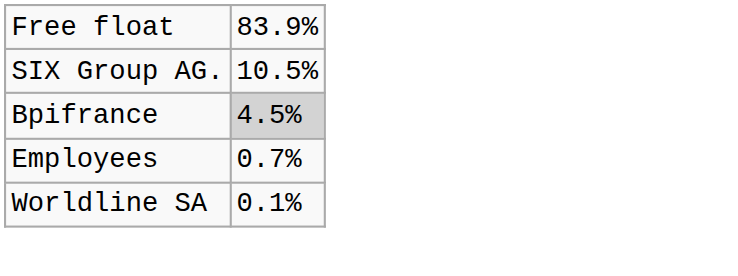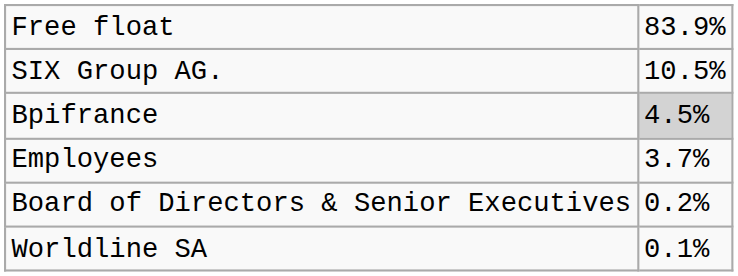 <table class="wikitable">
 <tr>
 <td>Free float</td>
 <td>83.9%</td>
 </tr>
 <tr>
 <td>SIX Group AG.</td>
 <td>10.5%</td>
 </tr>
 <tr>
 <td>Bpifrance</td>
 <td style="background: lightgrey;">4.5%</td>
 </tr>
 <tr>
 <td>Employees</td>
-<td>0.7%</td>
+<td>3.7%</td>
+</tr>
+<tr>
+<td>Board of Directors & Senior Executives</td>
+<td>0.2%</td>
 </tr>
 <tr>
 <td>Worldline SA</td>
 <td>0.1%</td>
 </tr>
 </table>
